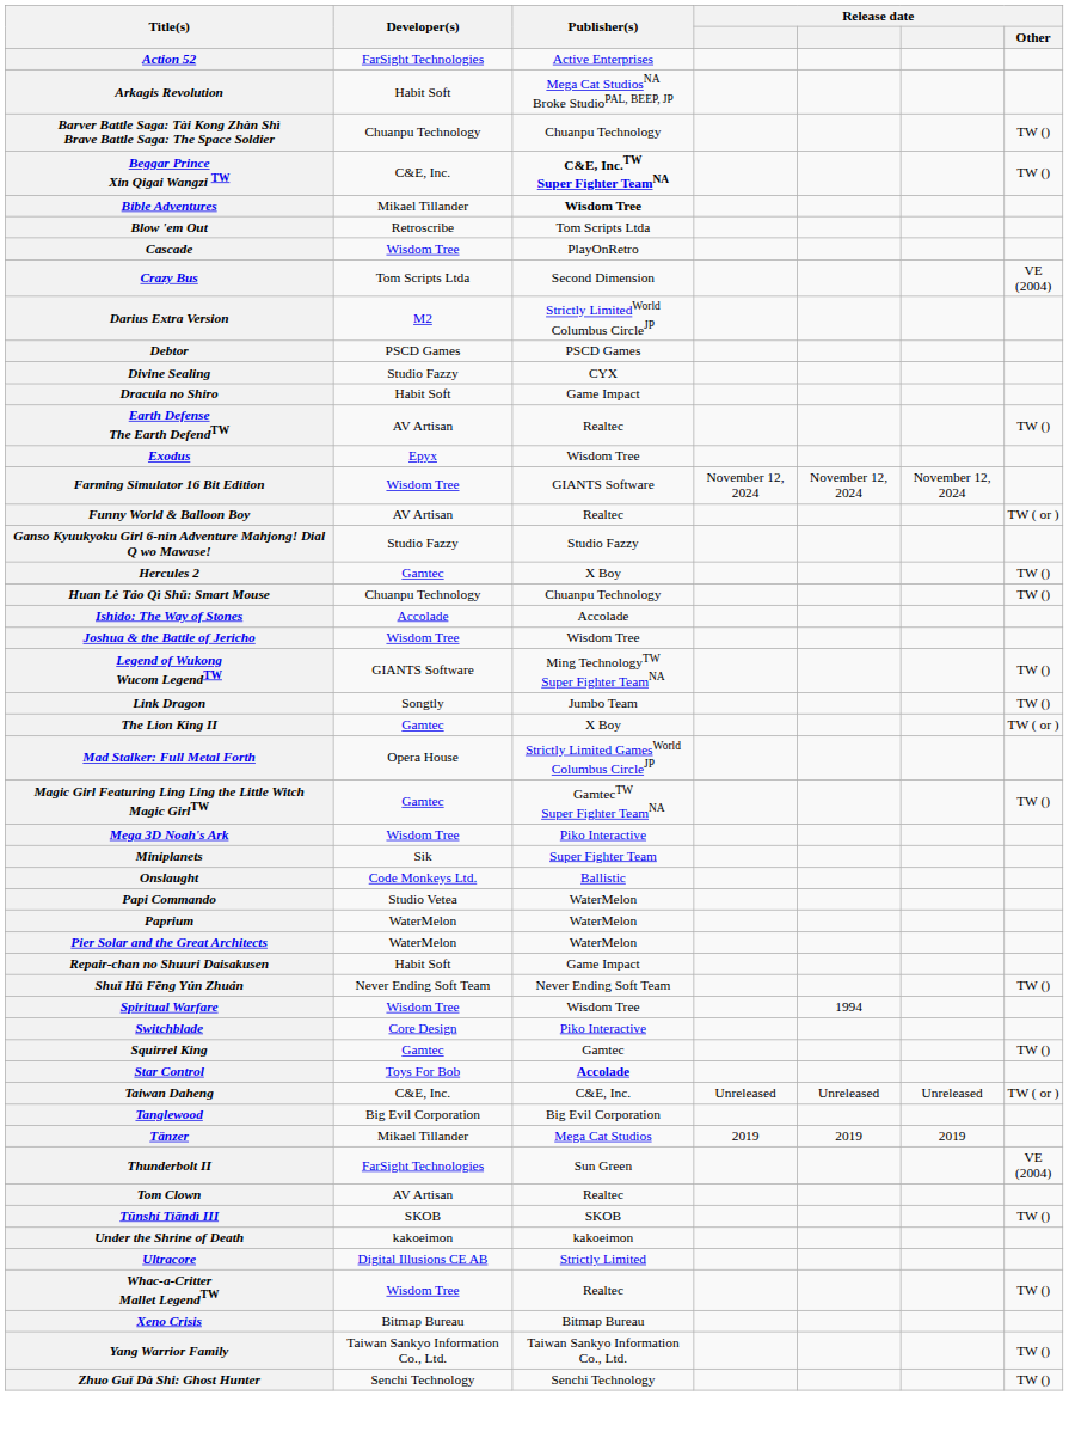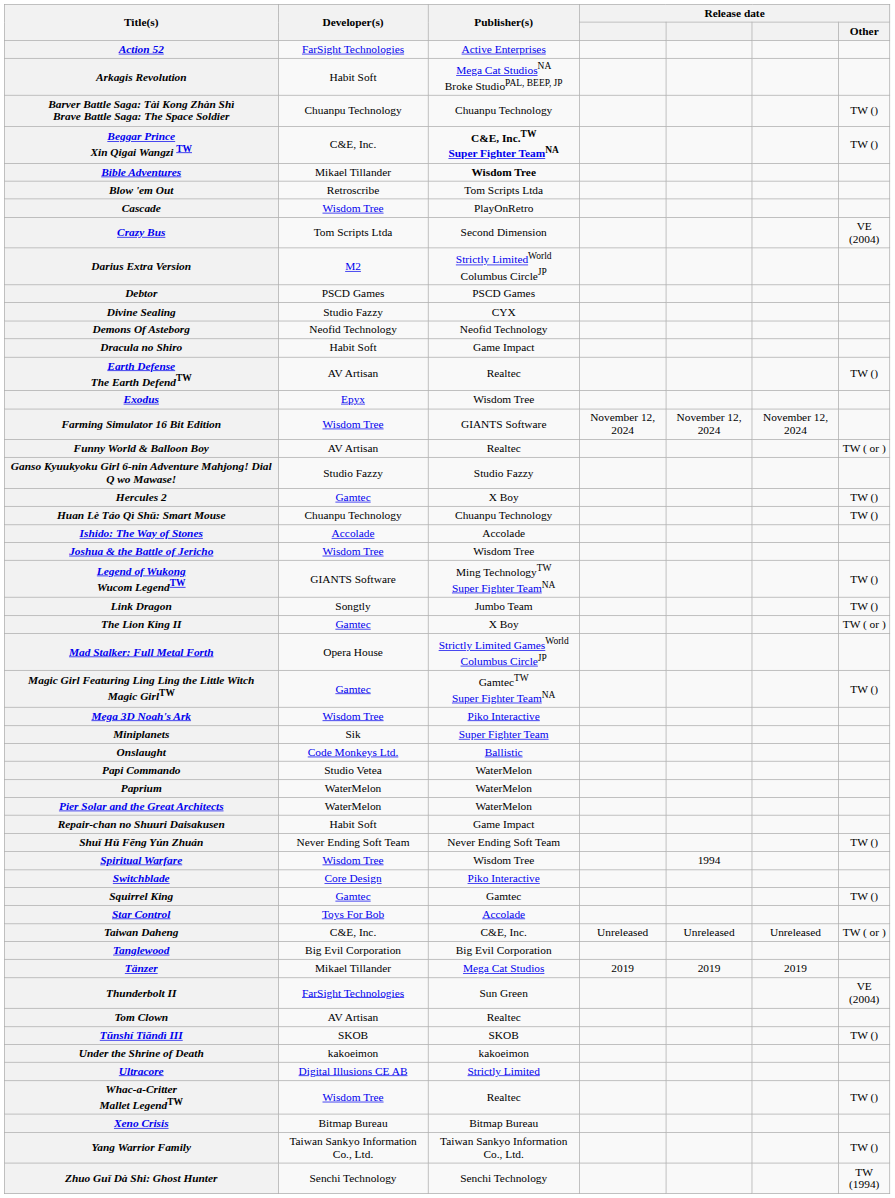 <table class="wikitable plainrowheaders sortable" style="text-align:center;" width="auto">
 <tr>
 <th rowspan="2">Title(s)</th>
 <th rowspan="2">Developer(s)</th>
 <th rowspan="2">Publisher(s)</th>
 <th colspan="4">Release date</th>
 </tr>
 <tr>
 <th></th>
 <th></th>
 <th></th>
 <th>Other</th>
 </tr>
 <tr>
 <th scope="row"><em><a href='#'>Action 52</a></em></th>
 <td><a href='#'>FarSight Technologies</a></td>
 <td><a href='#'>Active Enterprises</a></td>
 <td></td>
 <td></td>
 <td></td>
 <td></td>
 </tr>
 <tr>
 <th scope="row"><em>Arkagis Revolution</em></th>
 <td>Habit Soft</td>
 <td><a href='#'>Mega Cat Studios</a><sup>NA</sup><br>Broke Studio<sup>PAL, BEEP, JP</sup></td>
 <td></td>
 <td></td>
 <td></td>
 <td></td>
 </tr>
 <tr>
 <th scope="row"><em>Barver Battle Saga: Tài Kong Zhàn Shì</em><br><em>Brave Battle Saga: The Space Soldier</em></th>
 <td>Chuanpu Technology</td>
 <td>Chuanpu Technology</td>
 <td></td>
 <td></td>
 <td></td>
 <td>TW ()</td>
 </tr>
 <tr>
 <th scope="row"><em><a href='#'>Beggar Prince</a></em><br><em>Xin Qigai Wangzi</em> <sup><a href='#'>TW</a></sup></th>
 <td>C&E, Inc.</td>
 <td><strong>C&E, Inc.<sup>TW</sup><br><a href='#'>Super Fighter Team</a><sup>NA</sup></strong></td>
 <td></td>
 <td></td>
 <td></td>
 <td>TW ()</td>
 </tr>
 <tr>
 <th scope="row"><em><a href='#'>Bible Adventures</a></em></th>
 <td>Mikael Tillander</td>
 <td><strong>Wisdom Tree</strong></td>
 <td></td>
 <td></td>
 <td></td>
 <td></td>
 </tr>
 <tr>
 <th scope="row"><em>Blow 'em Out</em></th>
 <td>Retroscribe</td>
 <td>Tom Scripts Ltda</td>
 <td></td>
 <td></td>
 <td></td>
 <td></td>
 </tr>
 <tr>
 <th scope="row"><em>Cascade</em></th>
 <td><a href='#'>Wisdom Tree</a></td>
 <td>PlayOnRetro</td>
 <td></td>
 <td></td>
 <td></td>
 <td></td>
 </tr>
 <tr>
 <th scope="row"><em><a href='#'>Crazy Bus</a></em></th>
 <td>Tom Scripts Ltda</td>
 <td>Second Dimension</td>
 <td></td>
 <td></td>
 <td></td>
 <td>VE (2004)</td>
 </tr>
 <tr>
 <th scope="row"><em>Darius Extra Version</em></th>
 <td><a href='#'>M2</a></td>
 <td><a href='#'>Strictly Limited</a><sup>World</sup><br>Columbus Circle<sup>JP</sup><br></td>
 <td></td>
 <td></td>
 <td></td>
 <td></td>
 </tr>
 <tr>
 <th scope="row"><em>Debtor</em></th>
 <td>PSCD Games</td>
 <td>PSCD Games</td>
 <td></td>
 <td></td>
 <td></td>
 <td></td>
 </tr>
 <tr>
 <th scope="row"><em>Divine Sealing</em></th>
 <td>Studio Fazzy</td>
 <td>CYX</td>
+<td></td>
+<td></td>
+<td></td>
+<td></td>
+</tr>
+<tr>
+<th scope="row"><em>Demons Of Asteborg</em></th>
+<td>Neofid Technology</td>
+<td>Neofid Technology</td>
 <td></td>
 <td></td>
 <td></td>
 <td></td>
 </tr>
 <tr>
 <th scope="row"><em>Dracula no Shiro</em></th>
 <td>Habit Soft</td>
 <td>Game Impact</td>
 <td></td>
 <td></td>
 <td></td>
 <td></td>
 </tr>
 <tr>
 <th scope="row"><em><a href='#'>Earth Defense</a></em><br><em>The Earth Defend</em><sup>TW</sup></th>
 <td>AV Artisan</td>
 <td>Realtec</td>
 <td></td>
 <td></td>
 <td></td>
 <td>TW ()</td>
 </tr>
 <tr>
 <th scope="row"><em><a href='#'>Exodus</a></em></th>
 <td><a href='#'>Epyx</a></td>
 <td>Wisdom Tree</td>
 <td></td>
 <td></td>
 <td></td>
 <td></td>
 </tr>
 <tr>
 <th scope="row"><em>Farming Simulator 16 Bit Edition</em></th>
 <td><a href='#'>Wisdom Tree</a></td>
 <td>GIANTS Software</td>
 <td>November 12, 2024</td>
 <td>November 12, 2024</td>
 <td>November 12, 2024</td>
 <td></td>
 </tr>
 <tr>
 <th scope="row"><em>Funny World & Balloon Boy</em></th>
 <td>AV Artisan</td>
 <td>Realtec</td>
 <td></td>
 <td></td>
 <td></td>
 <td>TW ( or )</td>
 </tr>
 <tr>
 <th scope="row"><em>Ganso Kyuukyoku Girl 6-nin Adventure Mahjong! Dial Q wo Mawase!</em></th>
 <td>Studio Fazzy</td>
 <td>Studio Fazzy</td>
 <td></td>
 <td></td>
 <td></td>
 <td></td>
 </tr>
 <tr>
 <th scope="row"><em>Hercules 2</em></th>
 <td><a href='#'>Gamtec</a></td>
 <td>X Boy</td>
 <td></td>
 <td></td>
 <td></td>
 <td>TW ()</td>
 </tr>
 <tr>
 <th scope="row"><em>Huan Lè Táo Qì Shǔ: Smart Mouse</em></th>
 <td>Chuanpu Technology</td>
 <td>Chuanpu Technology</td>
 <td></td>
 <td></td>
 <td></td>
 <td>TW ()</td>
 </tr>
 <tr>
 <th scope="row"><em><a href='#'>Ishido: The Way of Stones</a></em></th>
 <td><a href='#'>Accolade</a></td>
 <td>Accolade</td>
 <td></td>
 <td></td>
 <td></td>
 <td></td>
 </tr>
 <tr>
 <th scope="row"><em><a href='#'>Joshua & the Battle of Jericho</a></em></th>
 <td><a href='#'>Wisdom Tree</a></td>
 <td>Wisdom Tree</td>
 <td></td>
 <td></td>
 <td></td>
 <td></td>
 </tr>
 <tr>
 <th scope="row"><em><a href='#'>Legend of Wukong</a></em><br><em>Wucom Legend</em><sup><a href='#'>TW</a></sup></th>
 <td>GIANTS Software</td>
 <td>Ming Technology<sup>TW</sup><br><a href='#'>Super Fighter Team</a><sup>NA</sup></td>
 <td></td>
 <td></td>
 <td></td>
 <td>TW ()</td>
 </tr>
 <tr>
 <th scope="row"><em>Link Dragon</em></th>
 <td>Songtly</td>
 <td>Jumbo Team</td>
 <td></td>
 <td></td>
 <td></td>
 <td>TW ()</td>
 </tr>
 <tr>
 <th scope="row" data-sort-value="lion king 2"><em>The Lion King II</em></th>
 <td><a href='#'>Gamtec</a></td>
 <td>X Boy</td>
 <td></td>
 <td></td>
 <td></td>
 <td>TW ( or )</td>
 </tr>
 <tr>
 <th scope="row"><em><a href='#'>Mad Stalker: Full Metal Forth</a></em></th>
 <td>Opera House</td>
 <td><a href='#'>Strictly Limited Games</a><sup>World</sup><br><a href='#'>Columbus Circle</a><sup>JP</sup><br></td>
 <td></td>
 <td></td>
 <td></td>
 </tr>
 <tr>
 <th scope="row"><em>Magic Girl Featuring Ling Ling the Little Witch</em><br><em>Magic Girl</em><sup>TW</sup></th>
 <td><a href='#'>Gamtec</a></td>
 <td>Gamtec<sup>TW</sup><br><a href='#'>Super Fighter Team</a><sup>NA</sup></td>
 <td></td>
 <td></td>
 <td></td>
 <td>TW ()</td>
 </tr>
 <tr>
 <th scope="row"><em><a href='#'>Mega 3D Noah's Ark</a></em></th>
 <td><a href='#'>Wisdom Tree</a></td>
 <td><a href='#'>Piko Interactive</a></td>
 <td></td>
 <td></td>
 <td></td>
 </tr>
 <tr>
 <th scope="row"><em>Miniplanets</em></th>
 <td>Sik</td>
 <td><a href='#'>Super Fighter Team</a></td>
 <td></td>
 <td></td>
 <td></td>
 <td></td>
 </tr>
 <tr>
 <th scope="row"><em>Onslaught</em></th>
 <td><a href='#'>Code Monkeys Ltd.</a></td>
 <td><a href='#'>Ballistic</a></td>
 <td></td>
 <td></td>
 <td></td>
 <td></td>
 </tr>
 <tr>
 <th scope="row"><em>Papi Commando</em></th>
 <td>Studio Vetea</td>
 <td>WaterMelon</td>
 <td></td>
 <td></td>
 <td></td>
 <td></td>
 </tr>
 <tr>
 <th scope="row"><em>Paprium</em></th>
 <td>WaterMelon</td>
 <td>WaterMelon</td>
 <td></td>
 <td></td>
 <td></td>
 <td></td>
 </tr>
 <tr>
 <th scope="row"><em><a href='#'>Pier Solar and the Great Architects</a></em></th>
 <td>WaterMelon</td>
 <td>WaterMelon</td>
 <td></td>
 <td></td>
 <td></td>
 <td></td>
 </tr>
 <tr>
 <th scope="row"><em>Repair-chan no Shuuri Daisakusen</em></th>
 <td>Habit Soft</td>
 <td>Game Impact</td>
 <td></td>
 <td></td>
 <td></td>
 <td></td>
 </tr>
 <tr>
 <th scope="row"><em>Shuǐ Hǔ Fēng Yún Zhuán</em></th>
 <td>Never Ending Soft Team</td>
 <td>Never Ending Soft Team</td>
 <td></td>
 <td></td>
 <td></td>
 <td>TW ()</td>
 </tr>
 <tr>
 <th scope="row"><em><a href='#'>Spiritual Warfare</a></em></th>
 <td><a href='#'>Wisdom Tree</a></td>
 <td>Wisdom Tree</td>
 <td></td>
 <td>1994</td>
 <td></td>
 <td></td>
 </tr>
 <tr>
 <th scope="row"><em><a href='#'>Switchblade</a></em></th>
 <td><a href='#'>Core Design</a></td>
 <td><a href='#'>Piko Interactive</a></td>
 <td></td>
 <td></td>
 <td></td>
 </tr>
 <tr>
 <th scope="row"><em>Squirrel King</em></th>
 <td><a href='#'>Gamtec</a></td>
 <td>Gamtec</td>
 <td></td>
 <td></td>
 <td></td>
 <td>TW ()</td>
 </tr>
 <tr>
 <th scope="row"><em><a href='#'>Star Control</a></em></th>
 <td><a href='#'>Toys For Bob</a></td>
-<td><strong><a href='#'>Accolade</a></strong></td>
+<td><a href='#'>Accolade</a></td>
 <td></td>
 <td></td>
 <td></td>
 <td></td>
 </tr>
 <tr>
 <th scope="row"><em>Taiwan Daheng</em></th>
 <td>C&E, Inc.</td>
 <td>C&E, Inc.</td>
 <td>Unreleased</td>
 <td>Unreleased</td>
 <td>Unreleased</td>
 <td>TW ( or )</td>
 </tr>
 <tr>
 <th scope="row"><em><a href='#'>Tanglewood</a></em></th>
 <td>Big Evil Corporation</td>
 <td>Big Evil Corporation</td>
 <td></td>
 <td></td>
 <td></td>
 <td></td>
 </tr>
 <tr>
 <th scope="row"><em><a href='#'>Tänzer</a></em></th>
 <td>Mikael Tillander</td>
 <td><a href='#'>Mega Cat Studios</a></td>
 <td>2019</td>
 <td>2019</td>
 <td>2019</td>
 <td></td>
 </tr>
 <tr>
 <th scope="row"><em>Thunderbolt II</em></th>
 <td><a href='#'>FarSight Technologies</a></td>
 <td>Sun Green</td>
 <td></td>
 <td></td>
 <td></td>
 <td>VE (2004)</td>
 </tr>
 <tr>
 <th scope="row"><em>Tom Clown</em></th>
 <td>AV Artisan</td>
 <td>Realtec</td>
 <td></td>
 <td></td>
 <td></td>
 <td></td>
 </tr>
 <tr>
 <th scope="row"><em><a href='#'>Tūnshí Tiāndì III</a></em></th>
 <td>SKOB</td>
 <td>SKOB</td>
 <td></td>
 <td></td>
 <td></td>
 <td>TW ()</td>
 </tr>
 <tr>
 <th scope="row"><em>Under the Shrine of Death</em></th>
 <td>kakoeimon</td>
 <td>kakoeimon</td>
 <td></td>
 <td></td>
 <td></td>
 <td></td>
 </tr>
 <tr>
 <th scope="row"><em><a href='#'>Ultracore</a></em></th>
 <td><a href='#'>Digital Illusions CE AB</a></td>
 <td><a href='#'>Strictly Limited</a></td>
 <td></td>
 <td></td>
 <td></td>
 <td></td>
 </tr>
 <tr>
 <th scope="row"><em>Whac-a-Critter</em><br><em>Mallet Legend</em><sup>TW</sup></th>
 <td><a href='#'>Wisdom Tree</a></td>
 <td>Realtec</td>
 <td></td>
 <td></td>
 <td></td>
 <td>TW ()</td>
 </tr>
 <tr>
 <th scope="row"><em><a href='#'>Xeno Crisis</a></em></th>
 <td>Bitmap Bureau</td>
 <td>Bitmap Bureau</td>
 <td></td>
 <td></td>
 <td></td>
 <td></td>
 </tr>
 <tr>
 <th scope="row"><em>Yang Warrior Family</em></th>
 <td>Taiwan Sankyo Information Co., Ltd.</td>
 <td>Taiwan Sankyo Information Co., Ltd.</td>
 <td></td>
 <td></td>
 <td></td>
 <td>TW ()</td>
 </tr>
 <tr>
 <th scope="row"><em>Zhuo Guǐ Dà Shi: Ghost Hunter</em></th>
 <td>Senchi Technology</td>
 <td>Senchi Technology</td>
 <td></td>
 <td></td>
 <td></td>
-<td>TW ()</td>
+<td>TW (1994)</td>
 </tr>
 </table>
